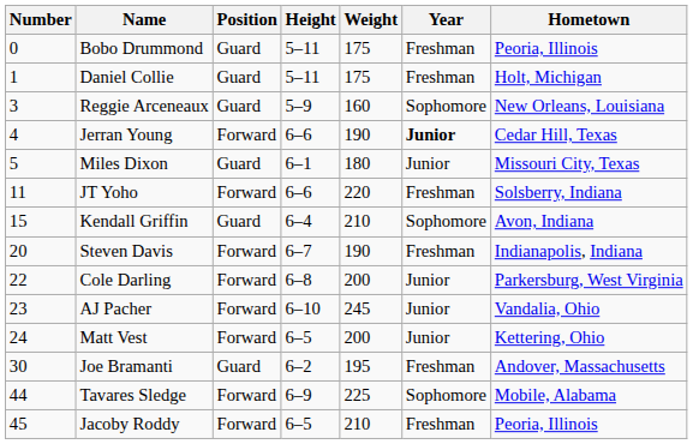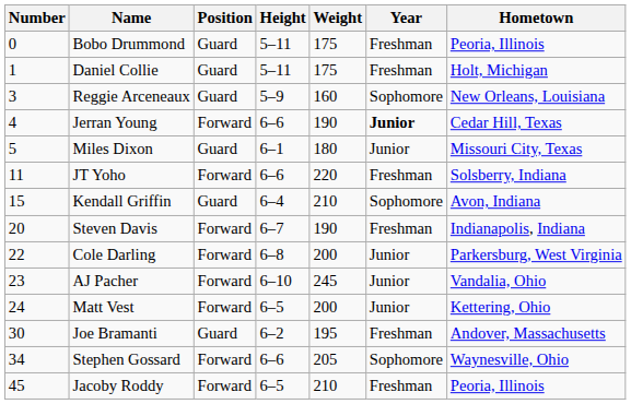 <table class="wikitable" style="font-size: 95%;">
 <tr>
 <th>Number</th>
 <th>Name</th>
 <th>Position</th>
 <th>Height</th>
 <th>Weight</th>
 <th>Year</th>
 <th>Hometown</th>
 </tr>
 <tr>
 <td>0</td>
 <td>Bobo Drummond</td>
 <td>Guard</td>
 <td>5–11</td>
 <td>175</td>
 <td>Freshman</td>
 <td><a href='#'>Peoria, Illinois</a></td>
 </tr>
 <tr>
 <td>1</td>
 <td>Daniel Collie</td>
 <td>Guard</td>
 <td>5–11</td>
 <td>175</td>
 <td>Freshman</td>
 <td><a href='#'>Holt, Michigan</a></td>
 </tr>
 <tr>
 <td>3</td>
 <td>Reggie Arceneaux</td>
 <td>Guard</td>
 <td>5–9</td>
 <td>160</td>
 <td>Sophomore</td>
 <td><a href='#'>New Orleans, Louisiana</a></td>
 </tr>
 <tr>
 <td>4</td>
 <td>Jerran Young</td>
 <td>Forward</td>
 <td>6–6</td>
 <td>190</td>
 <td><strong>Junior</strong></td>
 <td><a href='#'>Cedar Hill, Texas</a></td>
 </tr>
 <tr>
 <td>5</td>
 <td>Miles Dixon</td>
 <td>Guard</td>
 <td>6–1</td>
 <td>180</td>
 <td>Junior</td>
 <td><a href='#'>Missouri City, Texas</a></td>
 </tr>
 <tr>
 <td>11</td>
 <td>JT Yoho</td>
 <td>Forward</td>
 <td>6–6</td>
 <td>220</td>
 <td>Freshman</td>
 <td><a href='#'>Solsberry, Indiana</a></td>
 </tr>
 <tr>
 <td>15</td>
 <td>Kendall Griffin</td>
 <td>Guard</td>
 <td>6–4</td>
 <td>210</td>
 <td>Sophomore</td>
 <td><a href='#'>Avon, Indiana</a></td>
 </tr>
 <tr>
 <td>20</td>
 <td>Steven Davis</td>
 <td>Forward</td>
 <td>6–7</td>
 <td>190</td>
 <td>Freshman</td>
 <td><a href='#'>Indianapolis</a>, <a href='#'>Indiana</a></td>
 </tr>
 <tr>
 <td>22</td>
 <td>Cole Darling</td>
 <td>Forward</td>
 <td>6–8</td>
 <td>200</td>
 <td>Junior</td>
 <td><a href='#'>Parkersburg, West Virginia</a></td>
 </tr>
 <tr>
 <td>23</td>
 <td>AJ Pacher</td>
 <td>Forward</td>
 <td>6–10</td>
 <td>245</td>
 <td>Junior</td>
 <td><a href='#'>Vandalia, Ohio</a></td>
 </tr>
 <tr>
 <td>24</td>
 <td>Matt Vest</td>
 <td>Forward</td>
 <td>6–5</td>
 <td>200</td>
 <td>Junior</td>
 <td><a href='#'>Kettering, Ohio</a></td>
 </tr>
 <tr>
 <td>30</td>
 <td>Joe Bramanti</td>
 <td>Guard</td>
 <td>6–2</td>
 <td>195</td>
 <td>Freshman</td>
 <td><a href='#'>Andover, Massachusetts</a></td>
 </tr>
 <tr>
-<td>44</td>
-<td>Tavares Sledge</td>
+<td>34</td>
+<td>Stephen Gossard</td>
 <td>Forward</td>
-<td>6–9</td>
-<td>225</td>
+<td>6–6</td>
+<td>205</td>
 <td>Sophomore</td>
-<td><a href='#'>Mobile, Alabama</a></td>
+<td><a href='#'>Waynesville, Ohio</a></td>
 </tr>
 <tr>
 <td>45</td>
 <td>Jacoby Roddy</td>
 <td>Forward</td>
 <td>6–5</td>
 <td>210</td>
 <td>Freshman</td>
 <td><a href='#'>Peoria, Illinois</a></td>
 </tr>
 </table>
